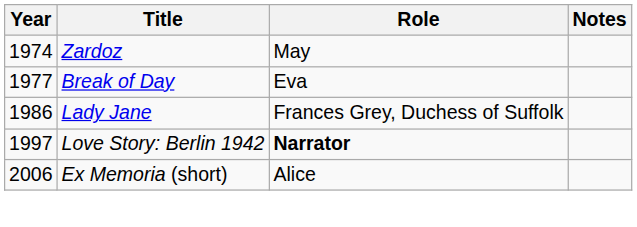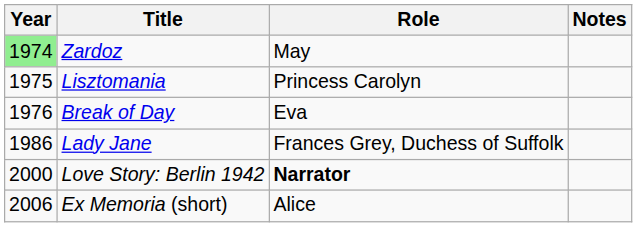 <table class="wikitable sortable">
 <tr>
 <th>Year</th>
 <th>Title</th>
 <th>Role</th>
 <th class="unsortable">Notes</th>
 </tr>
 <tr>
-<td>1974</td>
+<td style="background: lightgreen;">1974</td>
 <td><em><a href='#'>Zardoz</a></em></td>
 <td>May</td>
 <td></td>
 </tr>
 <tr>
-<td>1977</td>
+<td>1975</td>
+<td><em><a href='#'>Lisztomania</a></em></td>
+<td>Princess Carolyn</td>
+<td></td>
+</tr>
+<tr>
+<td>1976</td>
 <td><em><a href='#'>Break of Day</a></em></td>
 <td>Eva</td>
 <td></td>
 </tr>
 <tr>
 <td>1986</td>
 <td><em><a href='#'>Lady Jane</a></em></td>
 <td>Frances Grey, Duchess of Suffolk</td>
 <td></td>
 </tr>
 <tr>
-<td>1997</td>
+<td>2000</td>
 <td><em>Love Story: Berlin 1942</em></td>
 <td><strong>Narrator</strong></td>
 <td></td>
 </tr>
 <tr>
 <td>2006</td>
 <td><em>Ex Memoria</em> (short)</td>
 <td>Alice</td>
 </tr>
 </table>
